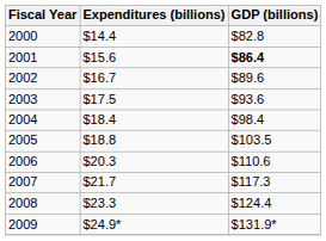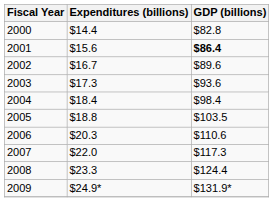 <table class="wikitable">
 <tr>
 <th>Fiscal Year</th>
 <th>Expenditures (billions)</th>
 <th>GDP (billions)</th>
 </tr>
 <tr>
 <td>2000</td>
 <td>$14.4</td>
 <td>$82.8</td>
 </tr>
 <tr>
 <td>2001</td>
 <td>$15.6</td>
 <td><strong>$86.4</strong></td>
 </tr>
 <tr>
 <td>2002</td>
 <td>$16.7</td>
 <td>$89.6</td>
 </tr>
 <tr>
 <td>2003</td>
-<td>$17.5</td>
+<td>$17.3</td>
 <td>$93.6</td>
 </tr>
 <tr>
 <td>2004</td>
 <td>$18.4</td>
 <td>$98.4</td>
 </tr>
 <tr>
 <td>2005</td>
 <td>$18.8</td>
 <td>$103.5</td>
 </tr>
 <tr>
 <td>2006</td>
 <td>$20.3</td>
 <td>$110.6</td>
 </tr>
 <tr>
 <td>2007</td>
-<td>$21.7</td>
+<td>$22.0</td>
 <td>$117.3</td>
 </tr>
 <tr>
 <td>2008</td>
 <td>$23.3</td>
 <td>$124.4</td>
 </tr>
 <tr>
 <td>2009</td>
 <td>$24.9*</td>
 <td>$131.9*</td>
 </tr>
 <tr>
 </tr>
 </table>
